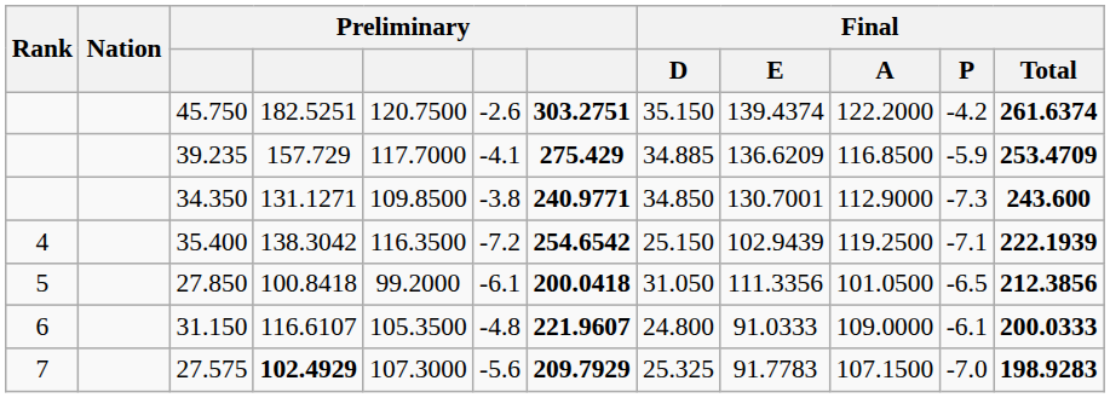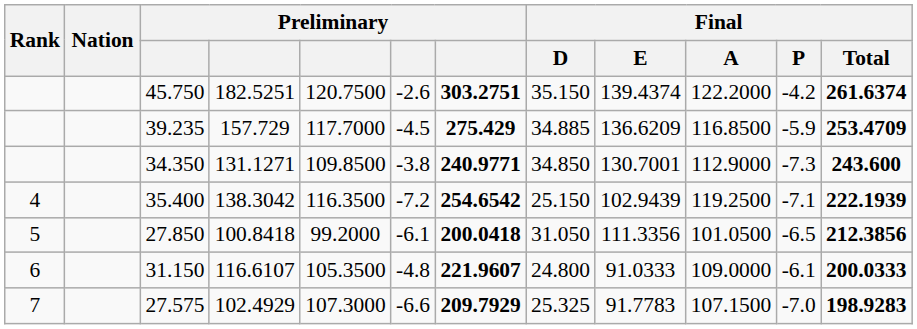 <table class="wikitable sortable" style="text-align:center; font-size:90%">
 <tr>
 <th rowspan=2>Rank</th>
 <th rowspan=2 width=250>Nation</th>
 <th colspan=5>Preliminary</th>
 <th colspan=5>Final</th>
 </tr>
 <tr>
 <th width=60></th>
 <th width=60></th>
 <th width=60></th>
 <th width=60></th>
 <th width=60></th>
 <th width=60>D</th>
 <th width=60>E</th>
 <th width=60>A</th>
 <th width=60>P</th>
 <th width=60>Total</th>
 </tr>
 <tr>
 <td></td>
 <td align=left><br></td>
 <td>45.750</td>
 <td>182.5251</td>
 <td>120.7500</td>
 <td>-2.6</td>
 <td><strong>303.2751</strong></td>
 <td>35.150</td>
 <td>139.4374</td>
 <td>122.2000</td>
 <td>-4.2</td>
 <td><strong>261.6374</strong></td>
 </tr>
 <tr>
 <td></td>
 <td align=left><br></td>
 <td>39.235</td>
 <td>157.729</td>
 <td>117.7000</td>
-<td>-4.1</td>
+<td>-4.5</td>
 <td><strong>275.429</strong></td>
 <td>34.885</td>
 <td>136.6209</td>
 <td>116.8500</td>
 <td>-5.9</td>
 <td><strong>253.4709</strong></td>
 </tr>
 <tr>
 <td></td>
 <td align=left><br></td>
 <td>34.350</td>
 <td>131.1271</td>
 <td>109.8500</td>
 <td>-3.8</td>
 <td><strong>240.9771</strong></td>
 <td>34.850</td>
 <td>130.7001</td>
 <td>112.9000</td>
 <td>-7.3</td>
 <td><strong>243.600</strong></td>
 </tr>
 <tr>
 <td>4</td>
 <td align=left><br></td>
 <td>35.400</td>
 <td>138.3042</td>
 <td>116.3500</td>
 <td>-7.2</td>
 <td><strong>254.6542</strong></td>
 <td>25.150</td>
 <td>102.9439</td>
 <td>119.2500</td>
 <td>-7.1</td>
 <td><strong>222.1939</strong></td>
 </tr>
 <tr>
 <td>5</td>
 <td align=left><br></td>
 <td>27.850</td>
 <td>100.8418</td>
 <td>99.2000</td>
 <td>-6.1</td>
 <td><strong>200.0418</strong></td>
 <td>31.050</td>
 <td>111.3356</td>
 <td>101.0500</td>
 <td>-6.5</td>
 <td><strong>212.3856</strong></td>
 </tr>
 <tr>
 <td>6</td>
 <td align=left><br></td>
 <td>31.150</td>
 <td>116.6107</td>
 <td>105.3500</td>
 <td>-4.8</td>
 <td><strong>221.9607</strong></td>
 <td>24.800</td>
 <td>91.0333</td>
 <td>109.0000</td>
 <td>-6.1</td>
 <td><strong>200.0333</strong></td>
 </tr>
 <tr>
 <td>7</td>
 <td align=left><br></td>
 <td>27.575</td>
-<td><strong>102.4929</strong></td>
+<td>102.4929</td>
 <td>107.3000</td>
-<td>-5.6</td>
+<td>-6.6</td>
 <td><strong>209.7929</strong></td>
 <td>25.325</td>
 <td>91.7783</td>
 <td>107.1500</td>
 <td>-7.0</td>
 <td><strong>198.9283</strong></td>
 </tr>
 </table>
